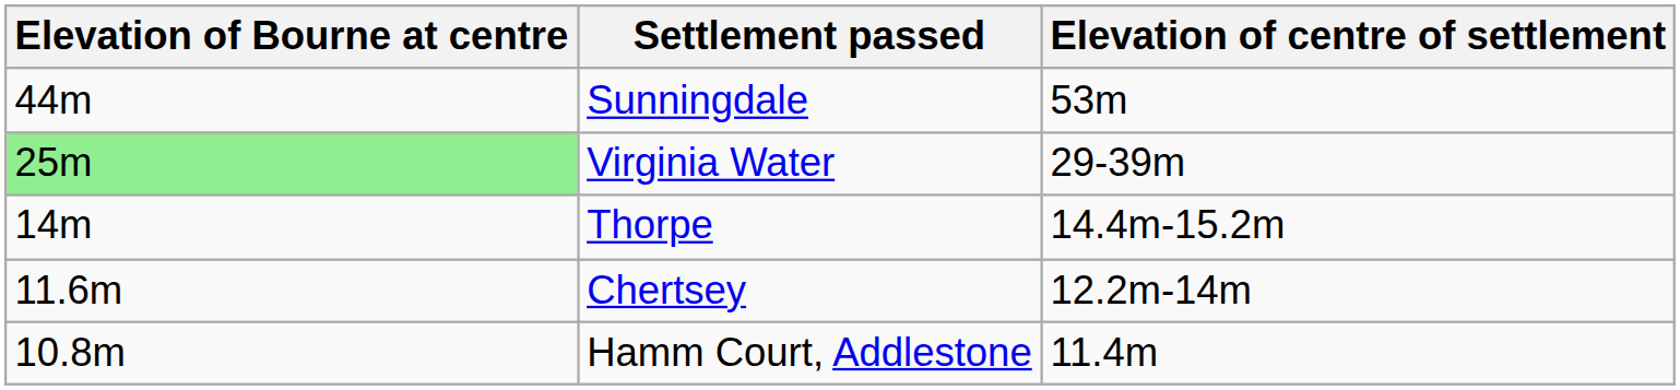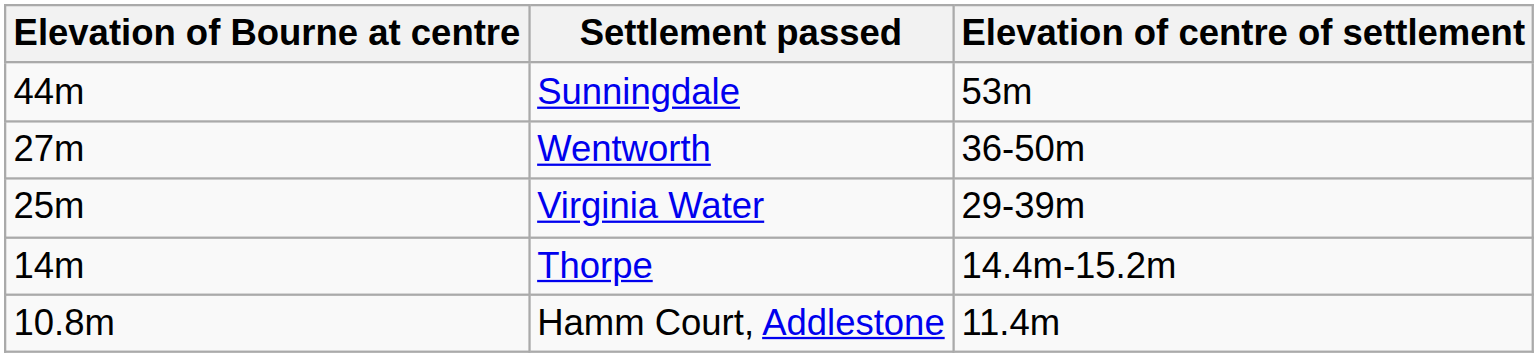 <table class="wikitable">
 <tr>
 <th>Elevation of Bourne at centre</th>
 <th>Settlement passed</th>
 <th>Elevation of centre of settlement</th>
 </tr>
 <tr>
 <td>44m</td>
 <td><a href='#'>Sunningdale</a></td>
 <td>53m</td>
 </tr>
 <tr>
-<td style="background: lightgreen;">25m</td>
+<td>27m</td>
+<td><a href='#'>Wentworth</a></td>
+<td>36-50m</td>
+</tr>
+<tr>
+<td>25m</td>
 <td><a href='#'>Virginia Water</a></td>
 <td>29-39m</td>
 </tr>
 <tr>
 <td>14m</td>
 <td><a href='#'>Thorpe</a></td>
 <td>14.4m-15.2m</td>
 </tr>
 <tr>
-<td>11.6m</td>
-<td><a href='#'>Chertsey</a></td>
-<td>12.2m-14m</td>
-</tr>
-<tr>
 <td>10.8m</td>
 <td>Hamm Court, <a href='#'>Addlestone</a></td>
 <td>11.4m</td>
 </tr>
 </table>
